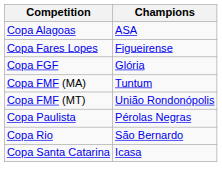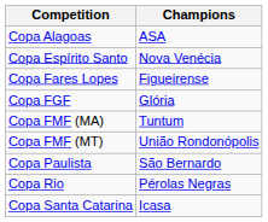 <table class="wikitable">
 <tr>
 <th>Competition</th>
 <th>Champions</th>
 </tr>
 <tr>
 <td><a href='#'>Copa Alagoas</a></td>
 <td><a href='#'>ASA</a></td>
+</tr>
+<tr>
+<td><a href='#'>Copa Espírito Santo</a></td>
+<td><a href='#'>Nova Venécia</a></td>
 </tr>
 <tr>
 <td><a href='#'>Copa Fares Lopes</a></td>
 <td><a href='#'>Figueirense</a></td>
 </tr>
 <tr>
 <td><a href='#'>Copa FGF</a></td>
 <td><a href='#'>Glória</a></td>
 </tr>
 <tr>
 <td><a href='#'>Copa FMF</a> (MA)</td>
 <td><a href='#'>Tuntum</a></td>
 </tr>
 <tr>
 <td><a href='#'>Copa FMF</a> (MT)</td>
 <td><a href='#'>União Rondonópolis</a></td>
 </tr>
 <tr>
 <td><a href='#'>Copa Paulista</a></td>
-<td><a href='#'>Pérolas Negras</a></td>
+<td><a href='#'>São Bernardo</a></td>
 </tr>
 <tr>
 <td><a href='#'>Copa Rio</a></td>
-<td><a href='#'>São Bernardo</a></td>
+<td><a href='#'>Pérolas Negras</a></td>
 </tr>
 <tr>
 <td><a href='#'>Copa Santa Catarina</a></td>
 <td><a href='#'>Icasa</a></td>
 </tr>
 </table>
